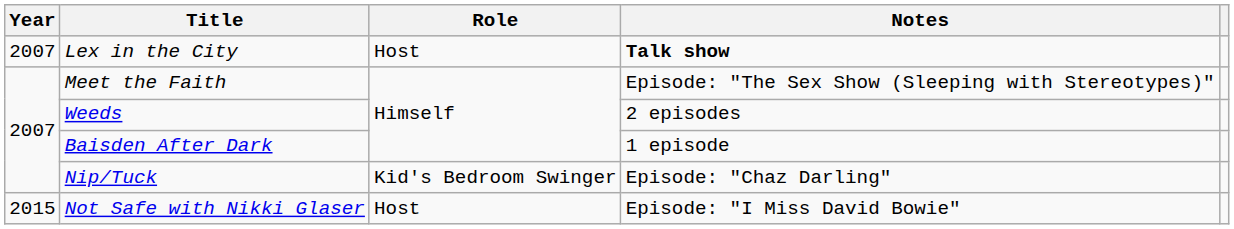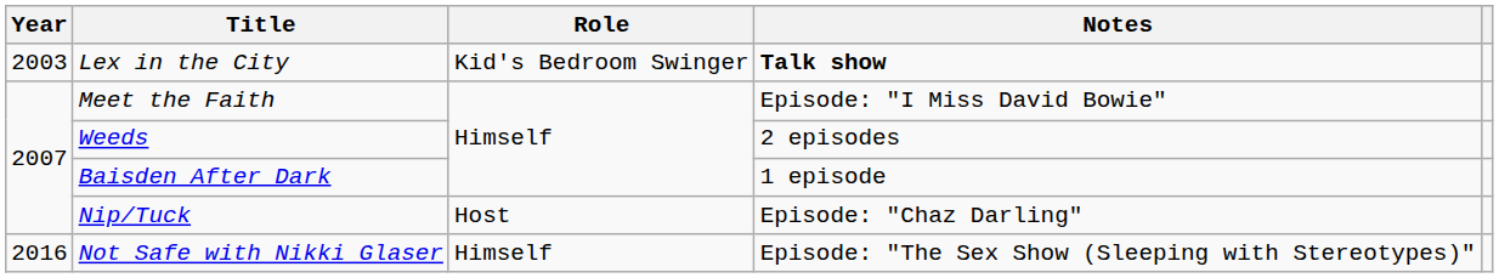 <table class="wikitable plainrowheaders unsortable">
 <tr>
 <th scope="col">Year</th>
 <th scope="col">Title</th>
 <th scope="col">Role</th>
 <th scope="col" class="unsortable">Notes</th>
 <th scope="col" class="unsortable"></th>
 </tr>
 <tr>
-<td>2007</td>
+<td>2003</td>
 <td><em>Lex in the City</em></td>
-<td>Host</td>
+<td>Kid's Bedroom Swinger</td>
 <td><strong>Talk show</strong></td>
 <td style="text-align:center;"></td>
 </tr>
 <tr>
 <td rowspan="4">2007</td>
 <td><em>Meet the Faith</em></td>
 <td rowspan="3">Himself</td>
-<td>Episode: "The Sex Show (Sleeping with Stereotypes)"</td>
+<td>Episode: "I Miss David Bowie"</td>
 <td style="text-align:center;"></td>
 </tr>
 <tr>
 <td><em><a href='#'>Weeds</a></em></td>
 <td>2 episodes</td>
 <td style="text-align:center;"></td>
 </tr>
 <tr>
 <td><em><a href='#'>Baisden After Dark</a></em></td>
 <td>1 episode</td>
 <td style="text-align:center;"></td>
 </tr>
 <tr>
 <td><em><a href='#'>Nip/Tuck</a></em></td>
-<td>Kid's Bedroom Swinger</td>
+<td>Host</td>
 <td>Episode: "Chaz Darling"</td>
 <td style="text-align:center;"></td>
 </tr>
 <tr>
-<td>2015</td>
+<td>2016</td>
 <td><em><a href='#'>Not Safe with Nikki Glaser</a></em></td>
-<td>Host</td>
-<td>Episode: "I Miss David Bowie"</td>
+<td>Himself</td>
+<td>Episode: "The Sex Show (Sleeping with Stereotypes)"</td>
 <td style="text-align:center;"></td>
 </tr>
 </table>
